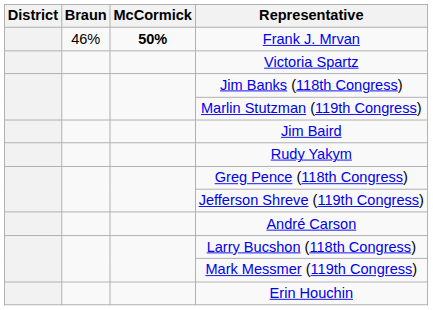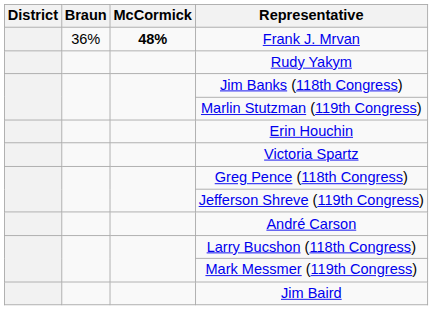 <table class=wikitable>
 <tr>
 <th>District</th>
 <th>Braun</th>
 <th>McCormick</th>
 <th>Representative</th>
 </tr>
 <tr align=center>
 <th></th>
-<td>46%</td>
-<td><strong>50%</strong></td>
+<td>36%</td>
+<td><strong>48%</strong></td>
 <td><a href='#'>Frank J. Mrvan</a></td>
 </tr>
 <tr align=center>
 <th></th>
 <td></td>
 <td></td>
-<td><a href='#'>Victoria Spartz</a></td>
+<td><a href='#'>Rudy Yakym</a></td>
 </tr>
 <tr align=center>
 <th rowspan=2 ></th>
 <td rowspan=2></td>
 <td rowspan=2></td>
 <td><a href='#'>Jim Banks</a> (<a href='#'>118th Congress</a>)</td>
 </tr>
 <tr align=center>
 <td><a href='#'>Marlin Stutzman</a> (<a href='#'>119th Congress</a>)</td>
 </tr>
 <tr align=center>
 <th></th>
 <td></td>
 <td></td>
-<td><a href='#'>Jim Baird</a></td>
+<td><a href='#'>Erin Houchin</a></td>
 </tr>
 <tr align=center>
 <th></th>
 <td></td>
 <td></td>
-<td><a href='#'>Rudy Yakym</a></td>
+<td><a href='#'>Victoria Spartz</a></td>
 </tr>
 <tr align=center>
 <th rowspan=2 ></th>
 <td rowspan=2></td>
 <td rowspan=2></td>
 <td><a href='#'>Greg Pence</a> (<a href='#'>118th Congress</a>)</td>
 </tr>
 <tr align=center>
 <td><a href='#'>Jefferson Shreve</a> (<a href='#'>119th Congress</a>)</td>
 </tr>
 <tr align=center>
 <th></th>
 <td></td>
 <td></td>
 <td><a href='#'>André Carson</a></td>
 </tr>
 <tr align=center>
 <th rowspan=2 ></th>
 <td rowspan=2></td>
 <td rowspan=2></td>
 <td><a href='#'>Larry Bucshon</a> (<a href='#'>118th Congress</a>)</td>
 </tr>
 <tr align=center>
 <td><a href='#'>Mark Messmer</a> (<a href='#'>119th Congress</a>)</td>
 </tr>
 <tr align=center>
 <th></th>
 <td></td>
 <td></td>
-<td><a href='#'>Erin Houchin</a></td>
+<td><a href='#'>Jim Baird</a></td>
 </tr>
 </table>
